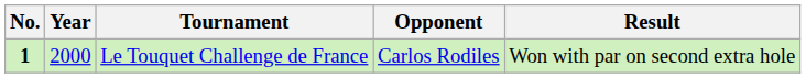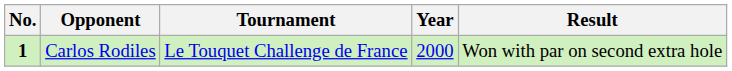 <table class="wikitable" style="font-size:95%">
 <tr>
 <th>No.</th>
+<th>Opponent</th>
+<th>Tournament</th>
 <th>Year</th>
-<th>Tournament</th>
-<th>Opponent</th>
 <th>Result</th>
 </tr>
 <tr style="background:#D0F0C0;">
 <td align=center><strong>1</strong></td>
+<td> <a href='#'>Carlos Rodiles</a></td>
+<td><a href='#'>Le Touquet Challenge de France</a></td>
 <td><a href='#'>2000</a></td>
-<td><a href='#'>Le Touquet Challenge de France</a></td>
-<td> <a href='#'>Carlos Rodiles</a></td>
 <td>Won with par on second extra hole</td>
 </tr>
 </table>
